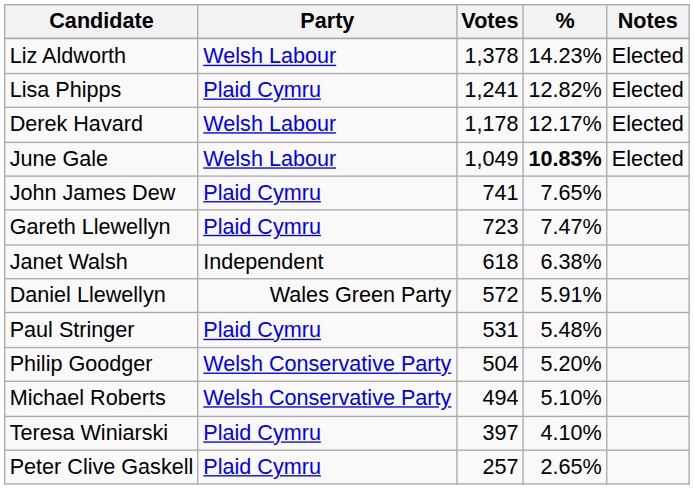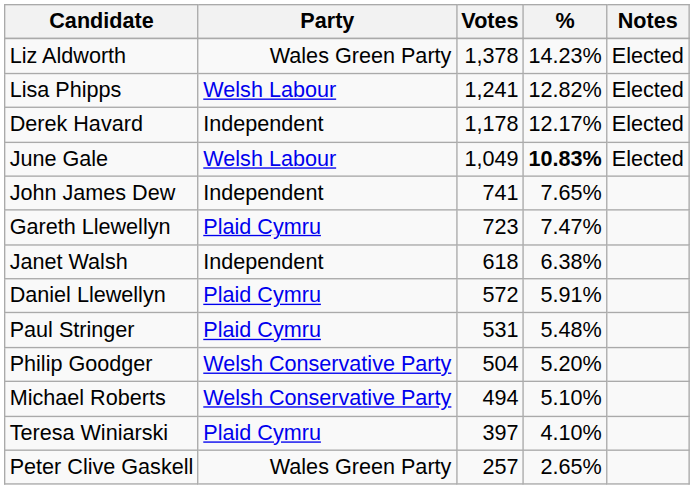 <table class=wikitable style=text-align:right>
 <tr>
 <th>Candidate</th>
 <th>Party</th>
 <th>Votes</th>
 <th>%</th>
 <th>Notes</th>
 </tr>
 <tr>
 </tr>
 <tr>
 <td align=left>Liz Aldworth</td>
-<td align=left><a href='#'>Welsh Labour</a></td>
+<td>Wales Green Party</td>
 <td>1,378</td>
 <td>14.23%</td>
 <td align=left>Elected</td>
 </tr>
 <tr>
 <td align=left>Lisa Phipps</td>
-<td align=left><a href='#'>Plaid Cymru</a></td>
+<td align=left><a href='#'>Welsh Labour</a></td>
 <td>1,241</td>
 <td>12.82%</td>
 <td align=left>Elected</td>
 </tr>
 <tr>
 <td align=left>Derek Havard</td>
-<td align=left><a href='#'>Welsh Labour</a></td>
+<td align=left>Independent</td>
 <td>1,178</td>
 <td>12.17%</td>
 <td align=left>Elected</td>
 </tr>
 <tr>
 <td align=left>June Gale</td>
 <td align=left><a href='#'>Welsh Labour</a></td>
 <td>1,049</td>
 <td><strong>10.83%</strong></td>
 <td align=left>Elected</td>
 </tr>
 <tr>
 <td align=left>John James Dew</td>
-<td align=left><a href='#'>Plaid Cymru</a></td>
+<td align=left>Independent</td>
 <td>741</td>
 <td>7.65%</td>
 <td></td>
 </tr>
 <tr>
 <td align=left>Gareth Llewellyn</td>
 <td align=left><a href='#'>Plaid Cymru</a></td>
 <td>723</td>
 <td>7.47%</td>
 <td></td>
 </tr>
 <tr>
 <td align=left>Janet Walsh</td>
 <td align=left>Independent</td>
 <td>618</td>
 <td>6.38%</td>
 <td></td>
 </tr>
 <tr>
 <td align=left>Daniel Llewellyn</td>
-<td>Wales Green Party</td>
+<td align=left><a href='#'>Plaid Cymru</a></td>
 <td>572</td>
 <td>5.91%</td>
 <td></td>
 </tr>
 <tr>
 <td align=left>Paul Stringer</td>
 <td align=left><a href='#'>Plaid Cymru</a></td>
 <td>531</td>
 <td>5.48%</td>
 <td></td>
 </tr>
 <tr>
 <td align=left>Philip Goodger</td>
 <td align=left><a href='#'>Welsh Conservative Party</a></td>
 <td>504</td>
 <td>5.20%</td>
 <td></td>
 </tr>
 <tr>
 <td align=left>Michael Roberts</td>
 <td align=left><a href='#'>Welsh Conservative Party</a></td>
 <td>494</td>
 <td>5.10%</td>
 <td></td>
 </tr>
 <tr>
 <td align=left>Teresa Winiarski</td>
 <td align=left><a href='#'>Plaid Cymru</a></td>
 <td>397</td>
 <td>4.10%</td>
 <td></td>
 </tr>
 <tr>
 <td align=left>Peter Clive Gaskell</td>
-<td align=left><a href='#'>Plaid Cymru</a></td>
+<td>Wales Green Party</td>
 <td>257</td>
 <td>2.65%</td>
 <td></td>
 </tr>
 </table>
